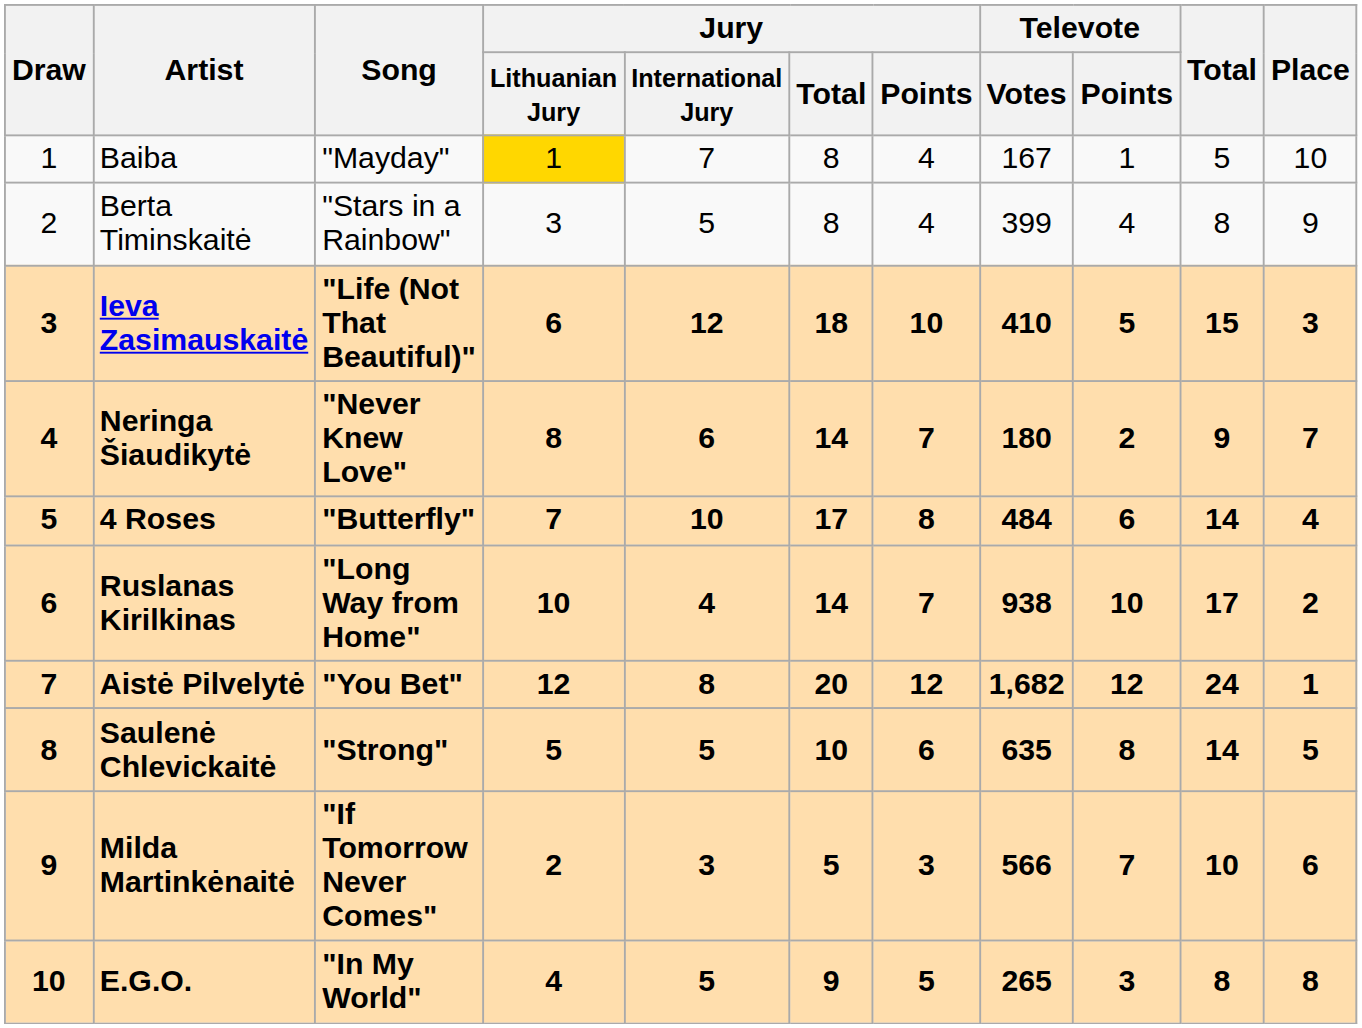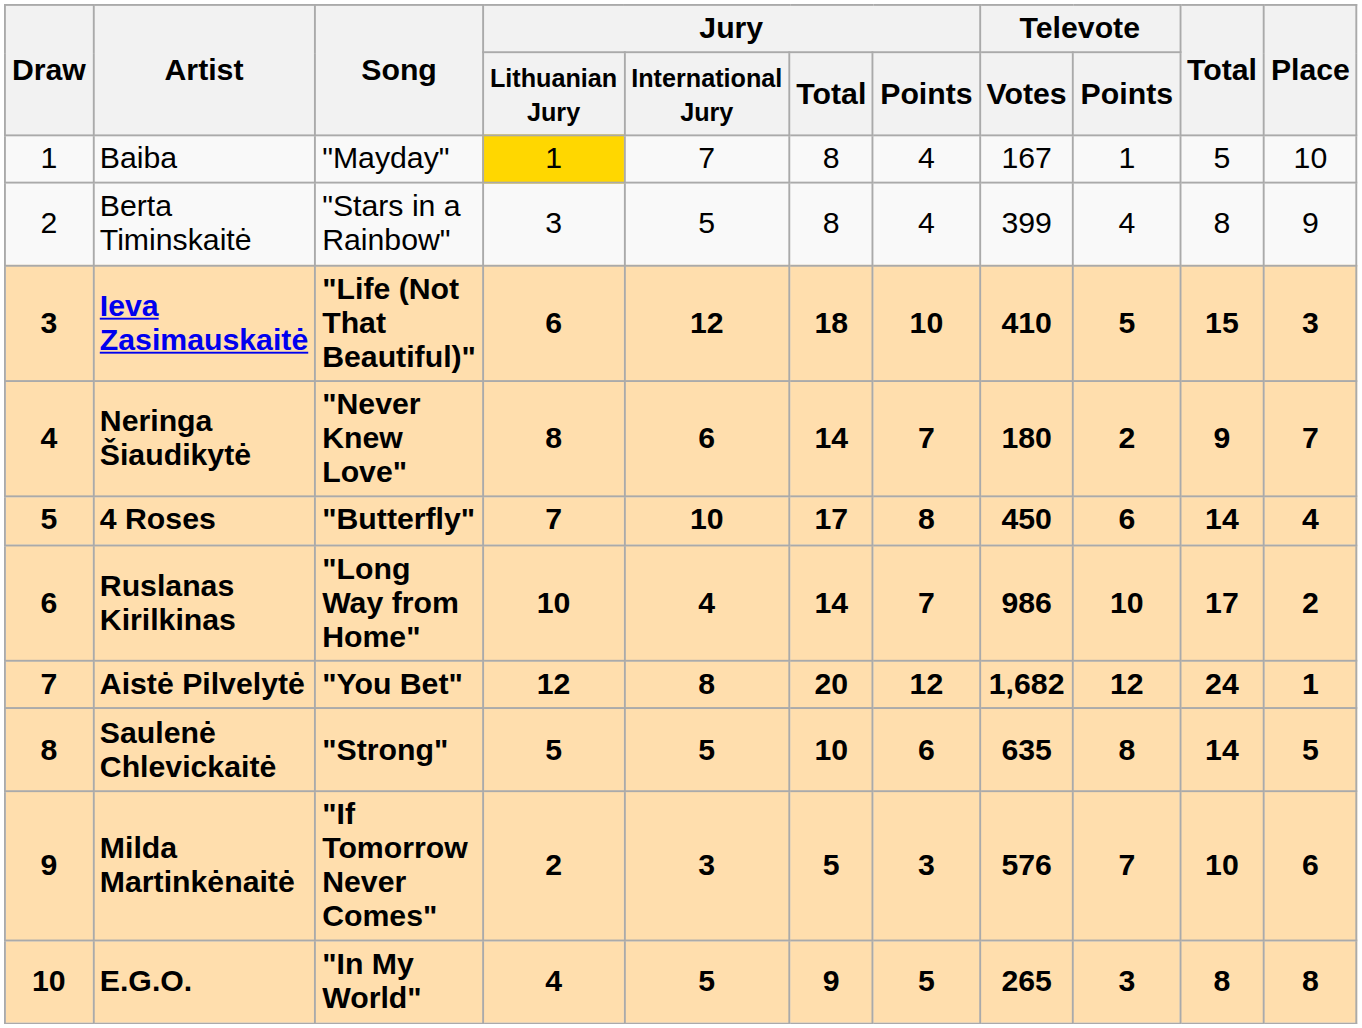 <table class="sortable wikitable" style="margin: 1em auto 1em auto; text-align:center;">
 <tr>
 <th rowspan="2">Draw</th>
 <th rowspan="2">Artist</th>
 <th rowspan="2">Song</th>
 <th colspan="4">Jury</th>
 <th colspan="2">Televote</th>
 <th rowspan="2">Total</th>
 <th rowspan="2">Place</th>
 </tr>
 <tr>
 <th><small>Lithuanian<br>Jury</small></th>
 <th><small>International<br>Jury</small></th>
 <th>Total</th>
 <th>Points</th>
 <th>Votes</th>
 <th>Points</th>
 </tr>
 <tr>
 <td>1</td>
 <td align="left">Baiba</td>
 <td align="left">"Mayday"</td>
 <td style="background: gold;">1</td>
 <td>7</td>
 <td>8</td>
 <td>4</td>
 <td>167</td>
 <td>1</td>
 <td>5</td>
 <td>10</td>
 </tr>
 <tr>
 <td>2</td>
 <td align="left">Berta Timinskaitė</td>
 <td align="left">"Stars in a Rainbow"</td>
 <td>3</td>
 <td>5</td>
 <td>8</td>
 <td>4</td>
 <td>399</td>
 <td>4</td>
 <td>8</td>
 <td>9</td>
 </tr>
 <tr style="font-weight:bold; background:navajowhite;">
 <td>3</td>
 <td align="left"><a href='#'>Ieva Zasimauskaitė</a></td>
 <td align="left">"Life (Not That Beautiful)"</td>
 <td>6</td>
 <td>12</td>
 <td>18</td>
 <td>10</td>
 <td>410</td>
 <td>5</td>
 <td>15</td>
 <td>3</td>
 </tr>
 <tr style="font-weight:bold; background:navajowhite;">
 <td>4</td>
 <td align="left">Neringa Šiaudikytė</td>
 <td align="left">"Never Knew Love"</td>
 <td>8</td>
 <td>6</td>
 <td>14</td>
 <td>7</td>
 <td>180</td>
 <td>2</td>
 <td>9</td>
 <td>7</td>
 </tr>
 <tr style="font-weight:bold; background:navajowhite;">
 <td>5</td>
 <td align="left">4 Roses</td>
 <td align="left">"Butterfly"</td>
 <td>7</td>
 <td>10</td>
 <td>17</td>
 <td>8</td>
-<td>484</td>
+<td>450</td>
 <td>6</td>
 <td>14</td>
 <td>4</td>
 </tr>
 <tr style="font-weight:bold; background:navajowhite;">
 <td>6</td>
 <td align="left">Ruslanas Kirilkinas</td>
 <td align="left">"Long Way from Home"</td>
 <td>10</td>
 <td>4</td>
 <td>14</td>
 <td>7</td>
-<td>938</td>
+<td>986</td>
 <td>10</td>
 <td>17</td>
 <td>2</td>
 </tr>
 <tr style="font-weight:bold; background:navajowhite;">
 <td>7</td>
 <td align="left">Aistė Pilvelytė</td>
 <td align="left">"You Bet"</td>
 <td>12</td>
 <td>8</td>
 <td>20</td>
 <td>12</td>
 <td>1,682</td>
 <td>12</td>
 <td>24</td>
 <td>1</td>
 </tr>
 <tr style="font-weight:bold; background:navajowhite;">
 <td>8</td>
 <td align="left">Saulenė Chlevickaitė</td>
 <td align="left">"Strong"</td>
 <td>5</td>
 <td>5</td>
 <td>10</td>
 <td>6</td>
 <td>635</td>
 <td>8</td>
 <td>14</td>
 <td>5</td>
 </tr>
 <tr style="font-weight:bold; background:navajowhite;">
 <td>9</td>
 <td align="left">Milda Martinkėnaitė</td>
 <td align="left">"If Tomorrow Never Comes"</td>
 <td>2</td>
 <td>3</td>
 <td>5</td>
 <td>3</td>
-<td>566</td>
+<td>576</td>
 <td>7</td>
 <td>10</td>
 <td>6</td>
 </tr>
 <tr style="font-weight:bold; background:navajowhite;">
 <td>10</td>
 <td align="left">E.G.O.</td>
 <td align="left">"In My World"</td>
 <td>4</td>
 <td>5</td>
 <td>9</td>
 <td>5</td>
 <td>265</td>
 <td>3</td>
 <td>8</td>
 <td>8</td>
 </tr>
 </table>
